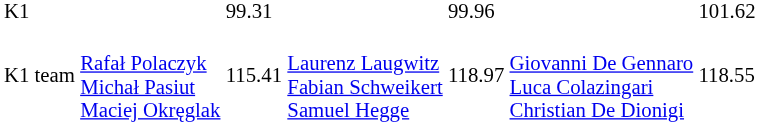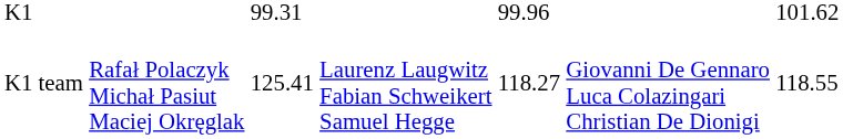 <table>
 <tr>
 <td>K1</td>
 <td></td>
 <td>99.31</td>
 <td></td>
 <td>99.96</td>
 <td></td>
 <td>101.62</td>
 </tr>
 <tr>
 <td>K1 team</td>
 <td><br><a href='#'>Rafał Polaczyk</a><br><a href='#'>Michał Pasiut</a><br><a href='#'>Maciej Okręglak</a></td>
-<td>115.41</td>
+<td>125.41</td>
 <td><br><a href='#'>Laurenz Laugwitz</a><br><a href='#'>Fabian Schweikert</a><br><a href='#'>Samuel Hegge</a></td>
-<td>118.97</td>
+<td>118.27</td>
 <td><br><a href='#'>Giovanni De Gennaro</a><br><a href='#'>Luca Colazingari</a><br><a href='#'>Christian De Dionigi</a></td>
 <td>118.55</td>
 </tr>
 </table>
